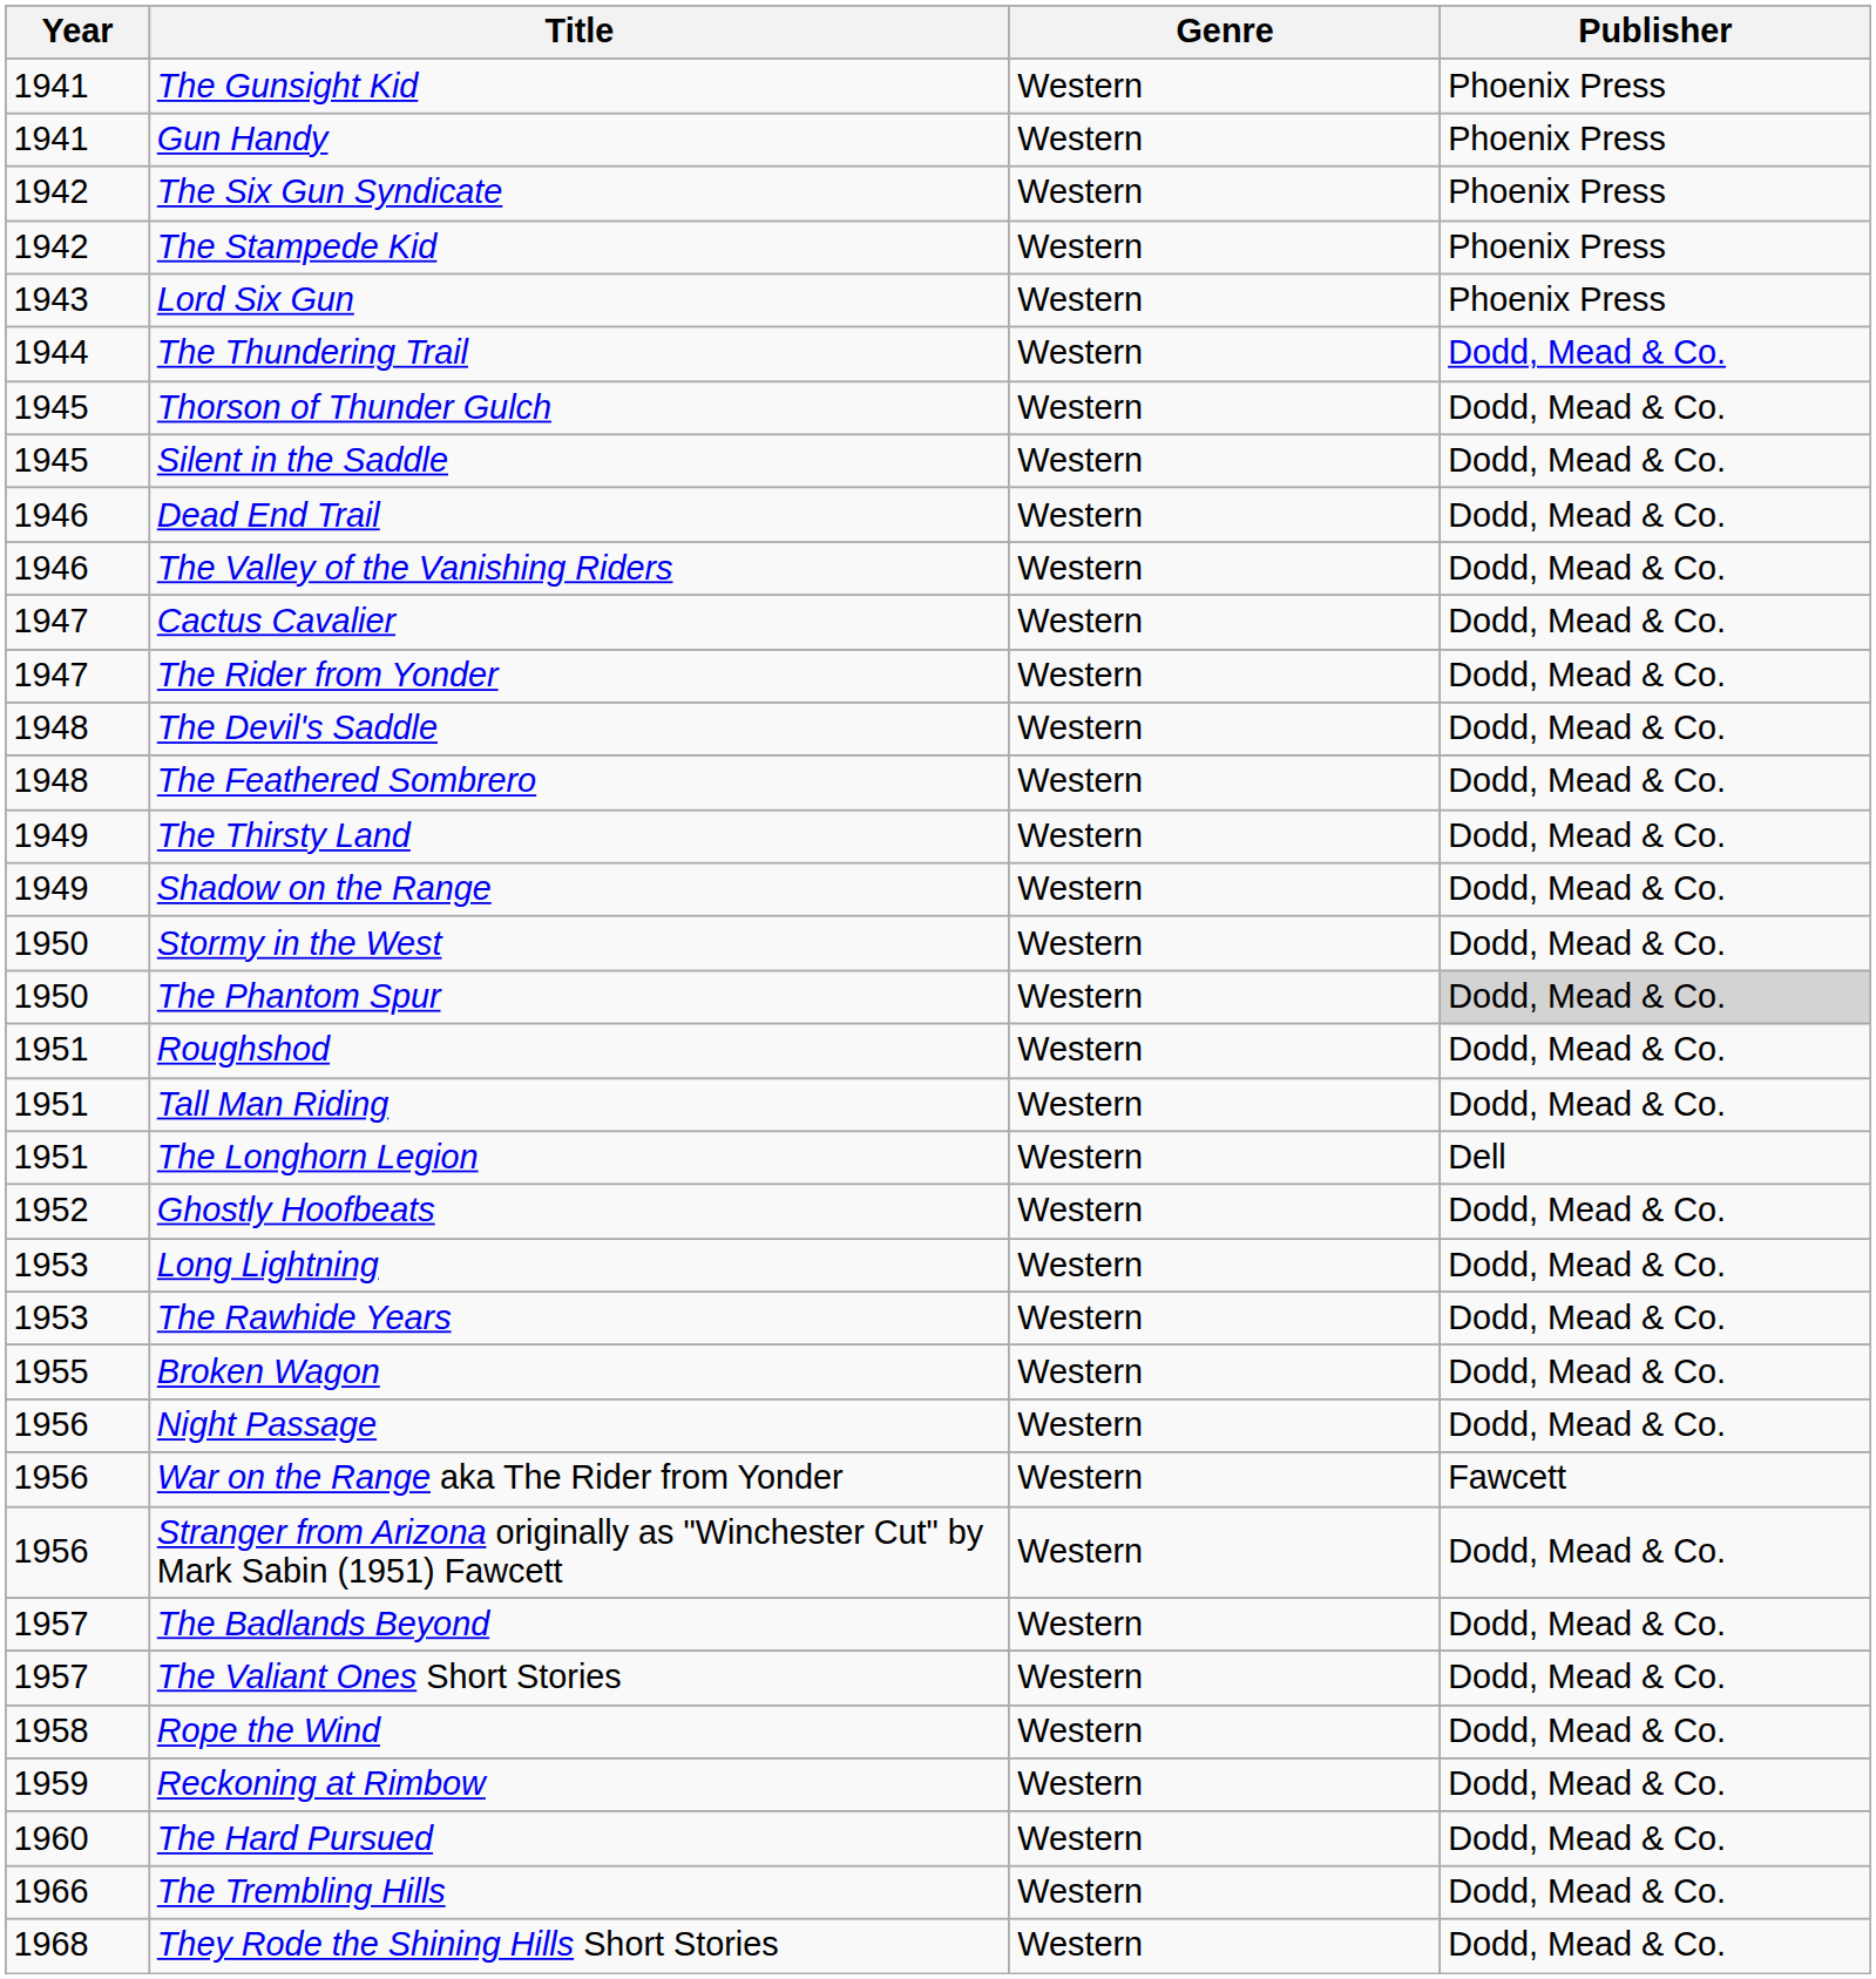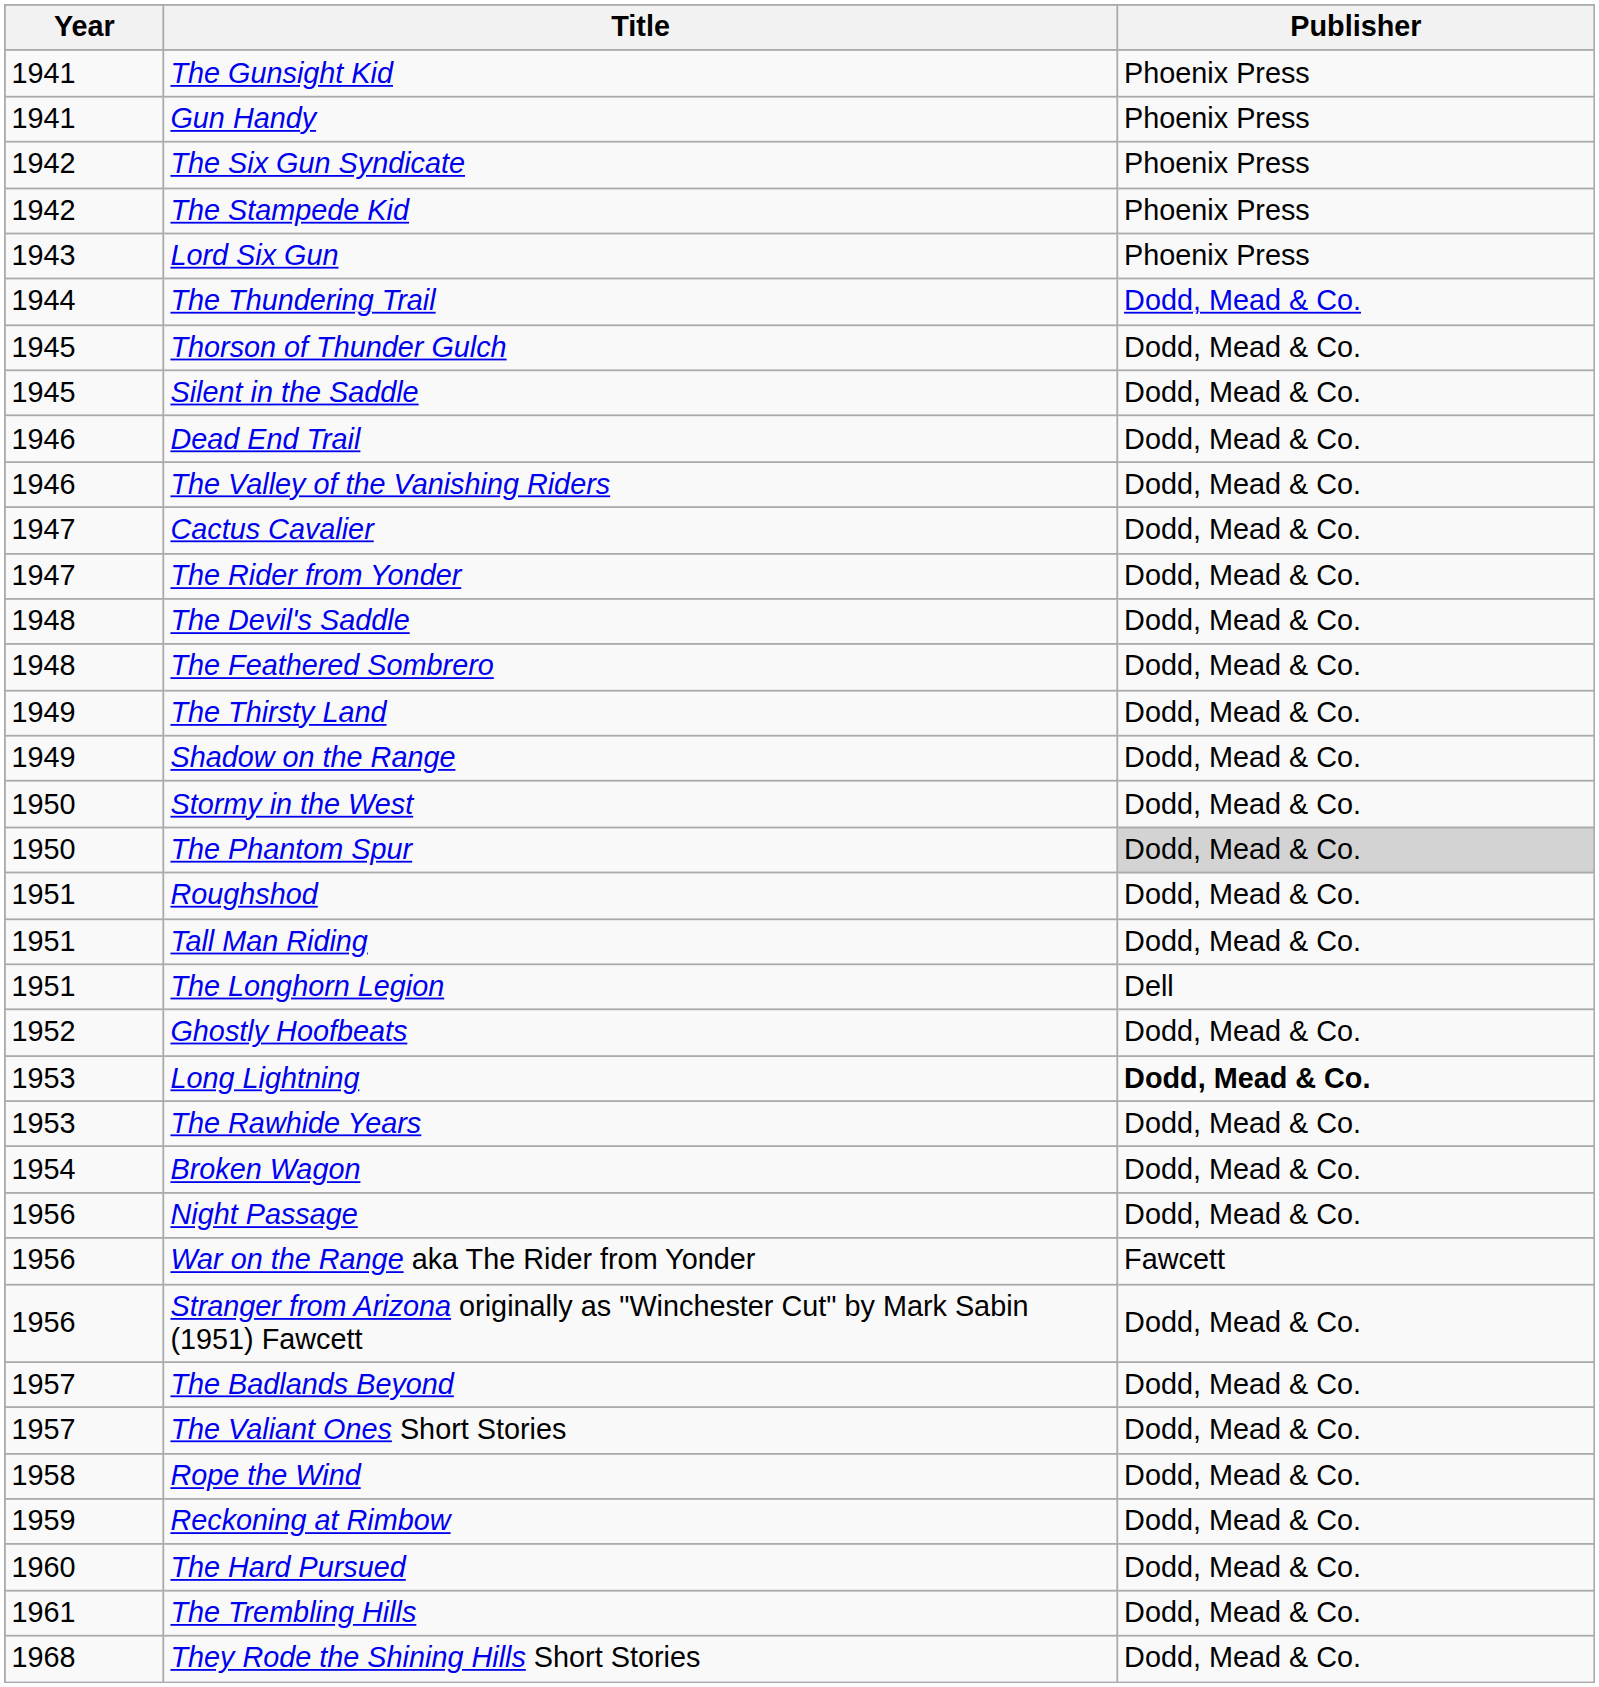 <table class="wikitable sortable" width="100%">
 <tr>
 <th width="5%">Year</th>
 <th width="30%">Title</th>
-<th width="15%">Genre</th>
 <th width="15%">Publisher</th>
 </tr>
 <tr>
 <td>1941</td>
 <td><em><a href='#'>The Gunsight Kid</a></em></td>
-<td>Western</td>
 <td>Phoenix Press</td>
 </tr>
 <tr>
 <td>1941</td>
 <td><em><a href='#'>Gun Handy</a></em></td>
-<td>Western</td>
 <td>Phoenix Press</td>
 </tr>
 <tr>
 <td>1942</td>
 <td><em><a href='#'>The Six Gun Syndicate</a></em></td>
-<td>Western</td>
 <td>Phoenix Press</td>
 </tr>
 <tr>
 <td>1942</td>
 <td><em><a href='#'>The Stampede Kid</a></em></td>
-<td>Western</td>
 <td>Phoenix Press</td>
 </tr>
 <tr>
 <td>1943</td>
 <td><em><a href='#'>Lord Six Gun</a></em></td>
-<td>Western</td>
 <td>Phoenix Press</td>
 </tr>
 <tr>
 <td>1944</td>
 <td><em><a href='#'>The Thundering Trail</a></em></td>
-<td>Western</td>
 <td><a href='#'>Dodd, Mead & Co.</a></td>
 </tr>
 <tr>
 <td>1945</td>
 <td><em><a href='#'>Thorson of Thunder Gulch</a></em></td>
-<td>Western</td>
 <td>Dodd, Mead & Co.</td>
 </tr>
 <tr>
 <td>1945</td>
 <td><em><a href='#'>Silent in the Saddle</a></em></td>
-<td>Western</td>
 <td>Dodd, Mead & Co.</td>
 </tr>
 <tr>
 <td>1946</td>
 <td><em><a href='#'>Dead End Trail</a></em></td>
-<td>Western</td>
 <td>Dodd, Mead & Co.</td>
 </tr>
 <tr>
 <td>1946</td>
 <td><em><a href='#'>The Valley of the Vanishing Riders</a></em></td>
-<td>Western</td>
 <td>Dodd, Mead & Co.</td>
 </tr>
 <tr>
 <td>1947</td>
 <td><em><a href='#'>Cactus Cavalier</a></em></td>
-<td>Western</td>
 <td>Dodd, Mead & Co.</td>
 </tr>
 <tr>
 <td>1947</td>
 <td><em><a href='#'>The Rider from Yonder</a></em></td>
-<td>Western</td>
 <td>Dodd, Mead & Co.</td>
 </tr>
 <tr>
 <td>1948</td>
 <td><em><a href='#'>The Devil's Saddle</a></em></td>
-<td>Western</td>
 <td>Dodd, Mead & Co.</td>
 </tr>
 <tr>
 <td>1948</td>
 <td><em><a href='#'>The Feathered Sombrero</a></em></td>
-<td>Western</td>
 <td>Dodd, Mead & Co.</td>
 </tr>
 <tr>
 <td>1949</td>
 <td><em><a href='#'>The Thirsty Land</a></em></td>
-<td>Western</td>
 <td>Dodd, Mead & Co.</td>
 </tr>
 <tr>
 <td>1949</td>
 <td><em><a href='#'>Shadow on the Range</a></em></td>
-<td>Western</td>
 <td>Dodd, Mead & Co.</td>
 </tr>
 <tr>
 <td>1950</td>
 <td><em><a href='#'>Stormy in the West</a></em></td>
-<td>Western</td>
 <td>Dodd, Mead & Co.</td>
 </tr>
 <tr>
 <td>1950</td>
 <td><em><a href='#'>The Phantom Spur</a></em></td>
-<td>Western</td>
 <td style="background: lightgrey;">Dodd, Mead & Co.</td>
 </tr>
 <tr>
 <td>1951</td>
 <td><em><a href='#'>Roughshod</a></em></td>
-<td>Western</td>
 <td>Dodd, Mead & Co.</td>
 </tr>
 <tr>
 <td>1951</td>
 <td><em><a href='#'>Tall Man Riding</a></em></td>
-<td>Western</td>
 <td>Dodd, Mead & Co.</td>
 </tr>
 <tr>
 <td>1951</td>
 <td><em><a href='#'>The Longhorn Legion</a></em></td>
-<td>Western</td>
 <td>Dell</td>
 </tr>
 <tr>
 <td>1952</td>
 <td><em><a href='#'>Ghostly Hoofbeats</a></em></td>
-<td>Western</td>
 <td>Dodd, Mead & Co.</td>
 </tr>
 <tr>
 <td>1953</td>
 <td><em><a href='#'>Long Lightning</a></em></td>
-<td>Western</td>
-<td>Dodd, Mead & Co.</td>
+<td><strong>Dodd, Mead & Co.</strong></td>
 </tr>
 <tr>
 <td>1953</td>
 <td><em><a href='#'>The Rawhide Years</a></em></td>
-<td>Western</td>
 <td>Dodd, Mead & Co.</td>
 </tr>
 <tr>
-<td>1955</td>
+<td>1954</td>
 <td><em><a href='#'>Broken Wagon</a></em></td>
-<td>Western</td>
 <td>Dodd, Mead & Co.</td>
 </tr>
 <tr>
 <td>1956</td>
 <td><em><a href='#'>Night Passage</a></em></td>
-<td>Western</td>
 <td>Dodd, Mead & Co.</td>
 </tr>
 <tr>
 <td>1956</td>
 <td><em><a href='#'>War on the Range</a></em> aka The Rider from Yonder</td>
-<td>Western</td>
 <td>Fawcett</td>
 </tr>
 <tr>
 <td>1956</td>
 <td><em><a href='#'>Stranger from Arizona</a></em>  originally as "Winchester Cut" by Mark Sabin (1951) Fawcett</td>
-<td>Western</td>
 <td>Dodd, Mead & Co.</td>
 </tr>
 <tr>
 <td>1957</td>
 <td><em><a href='#'>The Badlands Beyond</a></em></td>
-<td>Western</td>
 <td>Dodd, Mead & Co.</td>
 </tr>
 <tr>
 <td>1957</td>
 <td><em><a href='#'>The Valiant Ones</a></em> Short Stories</td>
-<td>Western</td>
 <td>Dodd, Mead & Co.</td>
 </tr>
 <tr>
 <td>1958</td>
 <td><em><a href='#'>Rope the Wind</a></em></td>
-<td>Western</td>
 <td>Dodd, Mead & Co.</td>
 </tr>
 <tr>
 <td>1959</td>
 <td><em><a href='#'>Reckoning at Rimbow</a></em></td>
-<td>Western</td>
 <td>Dodd, Mead & Co.</td>
 </tr>
 <tr>
 <td>1960</td>
 <td><em><a href='#'>The Hard Pursued</a></em></td>
-<td>Western</td>
 <td>Dodd, Mead & Co.</td>
 </tr>
 <tr>
-<td>1966</td>
+<td>1961</td>
 <td><em><a href='#'>The Trembling Hills</a></em></td>
-<td>Western</td>
 <td>Dodd, Mead & Co.</td>
 </tr>
 <tr>
 <td>1968</td>
 <td><em><a href='#'>They Rode the Shining Hills</a></em> Short Stories</td>
-<td>Western</td>
 <td>Dodd, Mead & Co.</td>
 </tr>
 </table>
